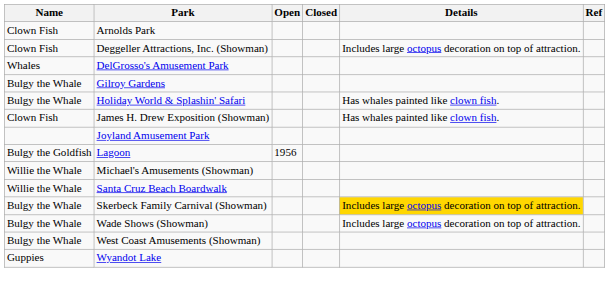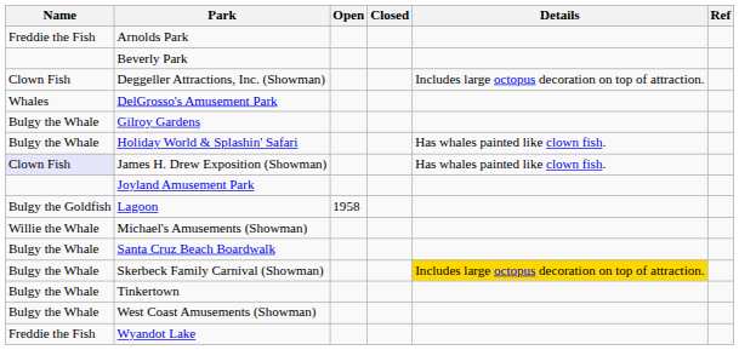 <table class="wikitable">
 <tr>
 <th>Name</th>
 <th>Park</th>
 <th>Open</th>
 <th>Closed</th>
 <th>Details</th>
 <th>Ref</th>
 </tr>
 <tr>
-<td>Clown Fish</td>
+<td>Freddie the Fish</td>
 <td>Arnolds Park</td>
+<td></td>
+<td></td>
+<td></td>
+<td></td>
+</tr>
+<tr>
+<td></td>
+<td>Beverly Park</td>
 <td></td>
 <td></td>
 <td></td>
 <td></td>
 </tr>
 <tr>
 <td>Clown Fish</td>
 <td>Deggeller Attractions, Inc. (Showman)</td>
 <td></td>
 <td></td>
 <td>Includes large <a href='#'>octopus</a> decoration on top of attraction.</td>
 <td></td>
 </tr>
 <tr>
 <td>Whales</td>
 <td><a href='#'>DelGrosso's Amusement Park</a></td>
 <td></td>
 <td></td>
 <td></td>
 <td></td>
 </tr>
 <tr>
 <td>Bulgy the Whale</td>
 <td><a href='#'>Gilroy Gardens</a></td>
 <td></td>
 <td></td>
 <td></td>
 <td></td>
 </tr>
 <tr>
 <td>Bulgy the Whale</td>
 <td><a href='#'>Holiday World & Splashin' Safari</a></td>
 <td></td>
 <td></td>
 <td>Has whales painted like <a href='#'>clown fish</a>.</td>
 <td></td>
 </tr>
 <tr>
-<td>Clown Fish</td>
+<td style="background: lavender;">Clown Fish</td>
 <td>James H. Drew Exposition (Showman)</td>
 <td></td>
 <td></td>
 <td>Has whales painted like <a href='#'>clown fish</a>.</td>
 <td></td>
 </tr>
 <tr>
 <td></td>
 <td><a href='#'>Joyland Amusement Park</a></td>
 <td></td>
 <td></td>
 <td></td>
 <td></td>
 </tr>
 <tr>
 <td>Bulgy the Goldfish</td>
 <td><a href='#'>Lagoon</a></td>
-<td>1956</td>
+<td>1958</td>
 <td></td>
 <td></td>
 <td></td>
 </tr>
 <tr>
 <td>Willie the Whale</td>
 <td>Michael's Amusements (Showman)</td>
 <td></td>
 <td></td>
 <td></td>
 <td></td>
 </tr>
 <tr>
-<td>Willie the Whale</td>
+<td>Bulgy the Whale</td>
 <td><a href='#'>Santa Cruz Beach Boardwalk</a></td>
 <td></td>
 <td></td>
 <td></td>
 <td></td>
 </tr>
 <tr>
 <td>Bulgy the Whale</td>
 <td>Skerbeck Family Carnival (Showman)</td>
 <td></td>
 <td></td>
 <td style="background: gold;">Includes large <a href='#'>octopus</a> decoration on top of attraction.</td>
 <td></td>
 </tr>
 <tr>
 <td>Bulgy the Whale</td>
-<td>Wade Shows (Showman)</td>
+<td>Tinkertown</td>
 <td></td>
 <td></td>
-<td>Includes large <a href='#'>octopus</a> decoration on top of attraction.</td>
+<td></td>
 <td></td>
 </tr>
 <tr>
 <td>Bulgy the Whale</td>
 <td>West Coast Amusements (Showman)</td>
 <td></td>
 <td></td>
 <td></td>
 <td></td>
 </tr>
 <tr>
-<td>Guppies</td>
+<td>Freddie the Fish</td>
 <td><a href='#'>Wyandot Lake</a></td>
 <td></td>
 <td></td>
 <td></td>
 <td></td>
 </tr>
 </table>
